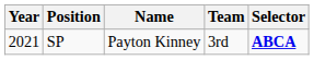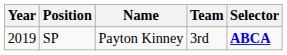 <table class="wikitable">
 <tr>
 <th>Year</th>
 <th>Position</th>
 <th>Name</th>
 <th>Team</th>
 <th>Selector</th>
 </tr>
 <tr>
-<td>2021</td>
+<td>2019</td>
 <td>SP</td>
 <td>Payton Kinney</td>
 <td>3rd</td>
 <td><strong><a href='#'>ABCA</a></strong></td>
 </tr>
 </table>
